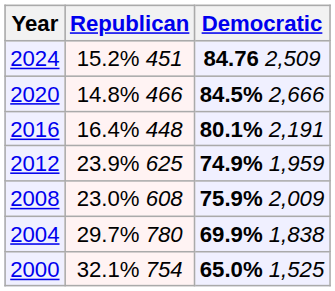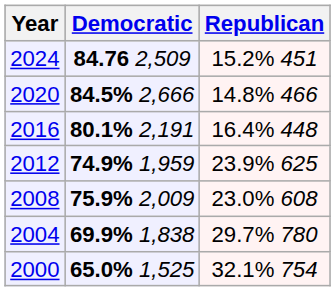 <table class="wikitable"  style="float:right; font-size:90%;">
 <tr style="background:lightgrey;">
 <th>Year</th>
+<th><a href='#'>Democratic</a></th>
 <th><a href='#'>Republican</a></th>
-<th><a href='#'>Democratic</a></th>
 </tr>
 <tr>
 <td style="text-align:center; background:#f0f0ff;"><a href='#'>2024</a></td>
+<td style="text-align:center; background:#f0f0ff;"><strong>84.76</strong> <em>2,509</em></td>
 <td style="text-align:center; background:#fff3f3;">15.2% <em>451</em></td>
-<td style="text-align:center; background:#f0f0ff;"><strong>84.76</strong> <em>2,509</em></td>
 </tr>
 <tr>
 <td style="text-align:center; background:#f0f0ff;"><a href='#'>2020</a></td>
+<td style="text-align:center; background:#f0f0ff;"><strong>84.5%</strong> <em>2,666</em></td>
 <td style="text-align:center; background:#fff3f3;">14.8% <em>466</em></td>
-<td style="text-align:center; background:#f0f0ff;"><strong>84.5%</strong> <em>2,666</em></td>
 </tr>
 <tr>
 <td style="text-align:center; background:#f0f0ff;"><a href='#'>2016</a></td>
+<td style="text-align:center; background:#f0f0ff;"><strong>80.1%</strong> <em>2,191</em></td>
 <td style="text-align:center; background:#fff3f3;">16.4% <em>448</em></td>
-<td style="text-align:center; background:#f0f0ff;"><strong>80.1%</strong> <em>2,191</em></td>
 </tr>
 <tr>
 <td style="text-align:center; background:#f0f0ff;"><a href='#'>2012</a></td>
+<td style="text-align:center; background:#f0f0ff;"><strong>74.9%</strong> <em>1,959</em></td>
 <td style="text-align:center; background:#fff3f3;">23.9% <em>625</em></td>
-<td style="text-align:center; background:#f0f0ff;"><strong>74.9%</strong> <em>1,959</em></td>
 </tr>
 <tr>
 <td style="text-align:center; background:#f0f0ff;"><a href='#'>2008</a></td>
+<td style="text-align:center; background:#f0f0ff;"><strong>75.9%</strong> <em>2,009</em></td>
 <td style="text-align:center; background:#fff3f3;">23.0% <em>608</em></td>
-<td style="text-align:center; background:#f0f0ff;"><strong>75.9%</strong> <em>2,009</em></td>
 </tr>
 <tr>
 <td style="text-align:center; background:#f0f0ff;"><a href='#'>2004</a></td>
+<td style="text-align:center; background:#f0f0ff;"><strong>69.9%</strong> <em>1,838</em></td>
 <td style="text-align:center; background:#fff3f3;">29.7% <em>780</em></td>
-<td style="text-align:center; background:#f0f0ff;"><strong>69.9%</strong> <em>1,838</em></td>
 </tr>
 <tr>
 <td style="text-align:center; background:#f0f0ff;"><a href='#'>2000</a></td>
+<td style="text-align:center; background:#f0f0ff;"><strong>65.0%</strong> <em>1,525</em></td>
 <td style="text-align:center; background:#fff3f3;">32.1% <em>754</em></td>
-<td style="text-align:center; background:#f0f0ff;"><strong>65.0%</strong> <em>1,525</em></td>
 </tr>
 </table>
